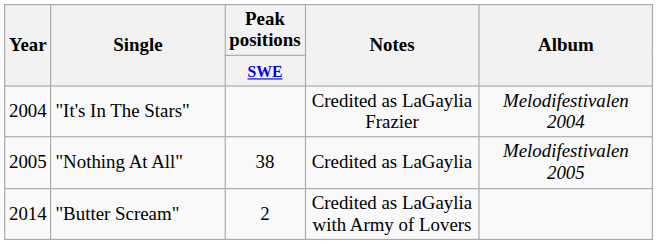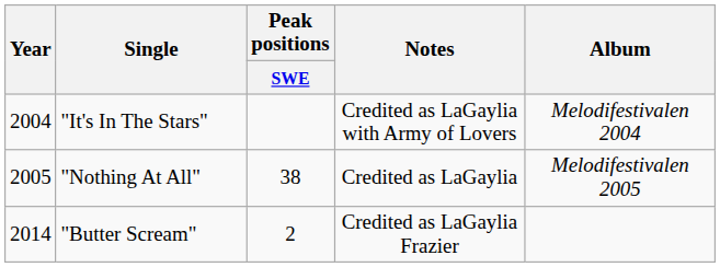 <table class="wikitable">
 <tr>
 <th align="center" rowspan="2" width="10">Year</th>
 <th align="center" rowspan="2" width="140">Single</th>
 <th align="center" colspan="1">Peak positions</th>
 <th align="center" rowspan="2" width="140">Notes</th>
 <th align="center" rowspan="2" width="140">Album</th>
 </tr>
 <tr>
 <th width="20"><small><a href='#'>SWE</a></small><br></th>
 </tr>
 <tr>
 <td align="center" rowspan="1">2004</td>
 <td>"It's In The Stars"</td>
 <td align="center"></td>
-<td align="center">Credited as LaGaylia Frazier</td>
+<td align="center">Credited as LaGaylia with Army of Lovers</td>
 <td align="center"><em>Melodifestivalen 2004</em></td>
 </tr>
 <tr>
 <td align="center" rowspan="1">2005</td>
 <td>"Nothing At All"</td>
 <td align="center">38</td>
 <td align="center">Credited as LaGaylia</td>
 <td align="center"><em>Melodifestivalen 2005</em></td>
 </tr>
 <tr>
 <td align="center" rowspan="1">2014</td>
 <td>"Butter Scream"</td>
 <td align="center">2</td>
-<td align="center">Credited as LaGaylia with Army of Lovers</td>
+<td align="center">Credited as LaGaylia Frazier</td>
 </tr>
 </table>
